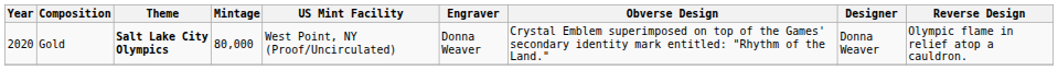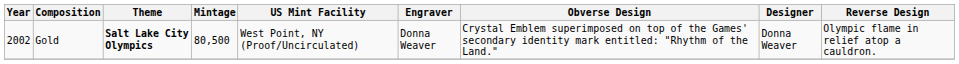 <table class="wikitable">
 <tr>
 <th>Year</th>
 <th>Composition</th>
 <th>Theme</th>
 <th>Mintage</th>
 <th>US Mint Facility</th>
 <th>Engraver</th>
 <th>Obverse Design</th>
 <th>Designer</th>
 <th>Reverse Design</th>
 </tr>
 <tr>
-<td>2020</td>
+<td>2002</td>
 <td>Gold</td>
 <td><strong>Salt Lake City Olympics</strong></td>
-<td>80,000</td>
+<td>80,500</td>
 <td>West Point, NY (Proof/Uncirculated)</td>
 <td>Donna Weaver</td>
 <td>Crystal Emblem superimposed on top of the Games' secondary identity mark entitled: "Rhythm of the Land."</td>
 <td>Donna Weaver</td>
 <td>Olympic flame in relief atop a cauldron.</td>
 </tr>
 <tr>
 </tr>
 </table>
